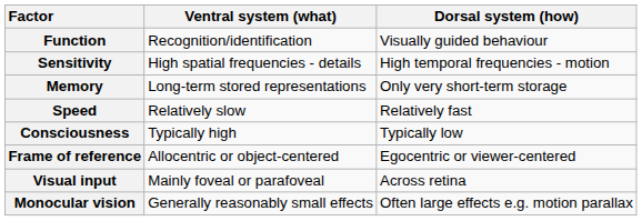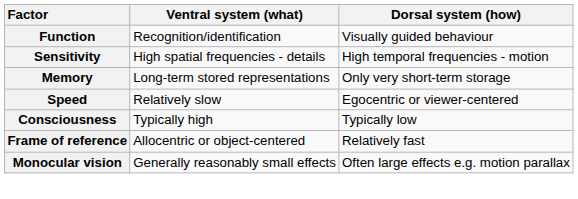 <table class="wikitable plainrowheaders">
 <tr>
 <th style="text-align:left;">Factor</th>
 <th>Ventral system (what)</th>
 <th>Dorsal system (how)</th>
 </tr>
 <tr>
 <th scope=row>Function</th>
 <td>Recognition/identification</td>
 <td>Visually guided behaviour</td>
 </tr>
 <tr>
 <th scope=row>Sensitivity</th>
 <td>High spatial frequencies - details</td>
 <td>High temporal frequencies - motion</td>
 </tr>
 <tr>
 <th scope=row>Memory</th>
 <td>Long-term stored representations</td>
 <td>Only very short-term storage</td>
 </tr>
 <tr>
 <th scope=row>Speed</th>
 <td>Relatively slow</td>
-<td>Relatively fast</td>
+<td>Egocentric or viewer-centered</td>
 </tr>
 <tr>
 <th scope=row>Consciousness</th>
 <td>Typically high</td>
 <td>Typically low</td>
 </tr>
 <tr>
 <th scope=row>Frame of reference</th>
 <td>Allocentric or object-centered</td>
-<td>Egocentric or viewer-centered</td>
-</tr>
-<tr>
-<th scope=row>Visual input</th>
-<td>Mainly foveal or parafoveal</td>
-<td>Across retina</td>
+<td>Relatively fast</td>
 </tr>
 <tr>
 <th scope=row>Monocular vision</th>
 <td>Generally reasonably small effects</td>
 <td>Often large effects e.g. motion parallax</td>
 </tr>
 </table>
